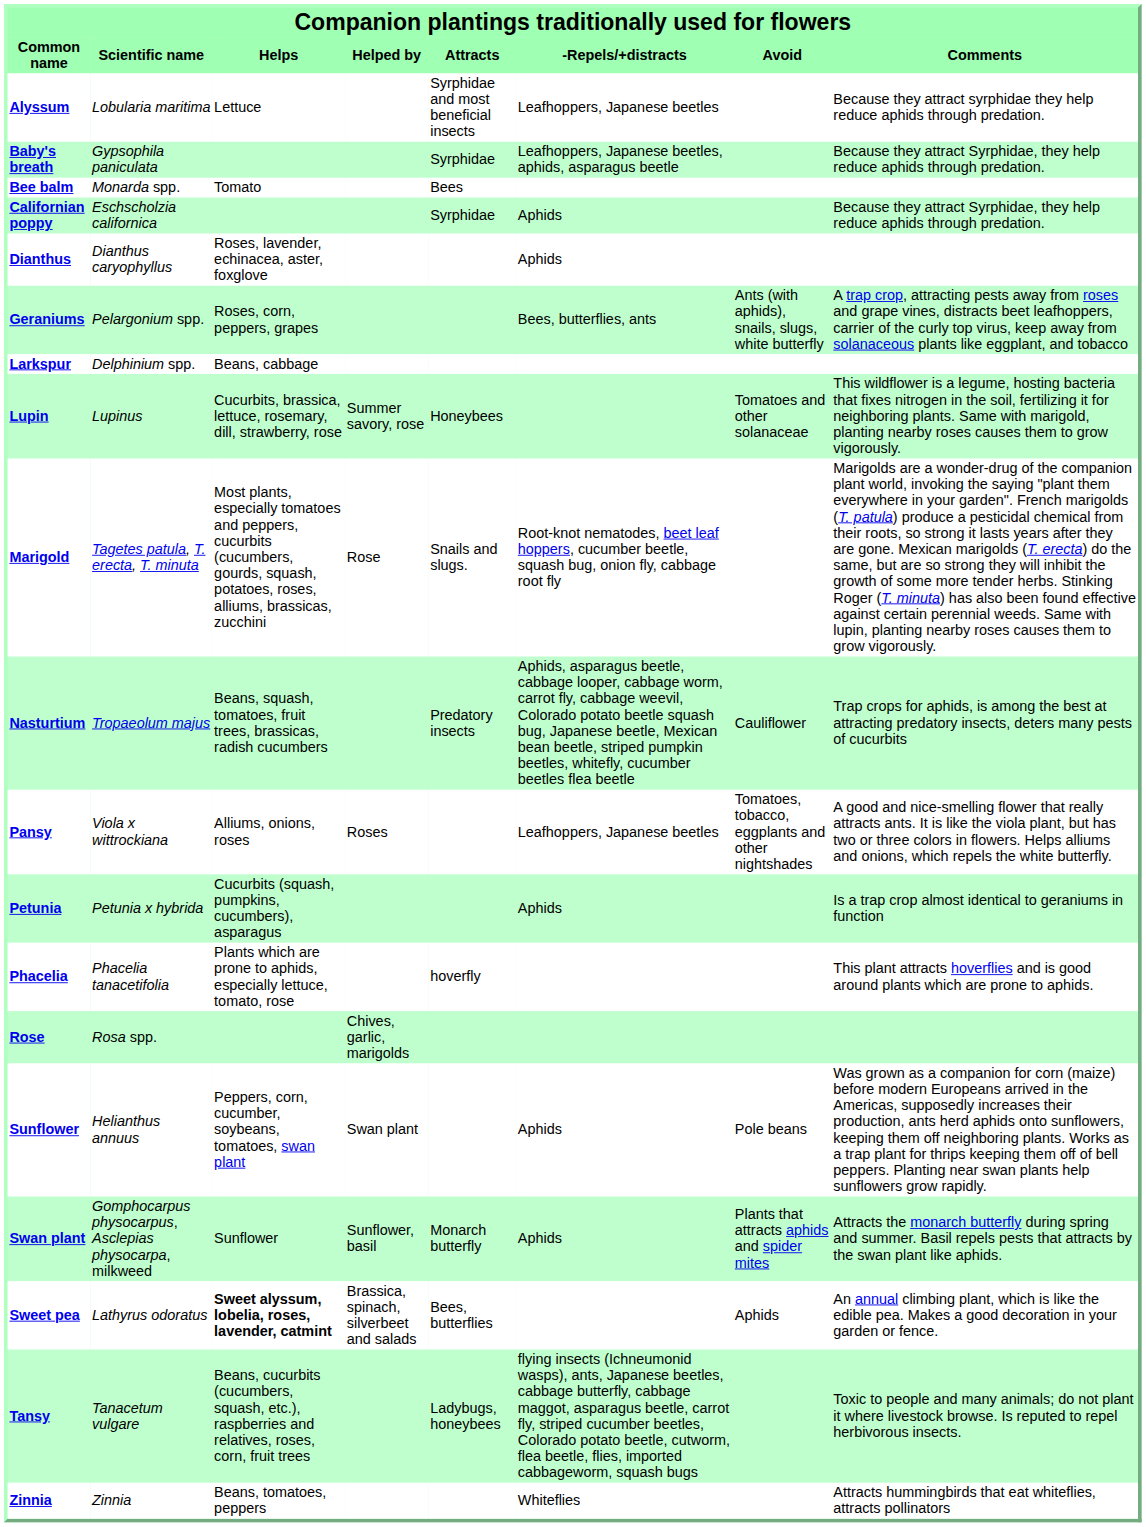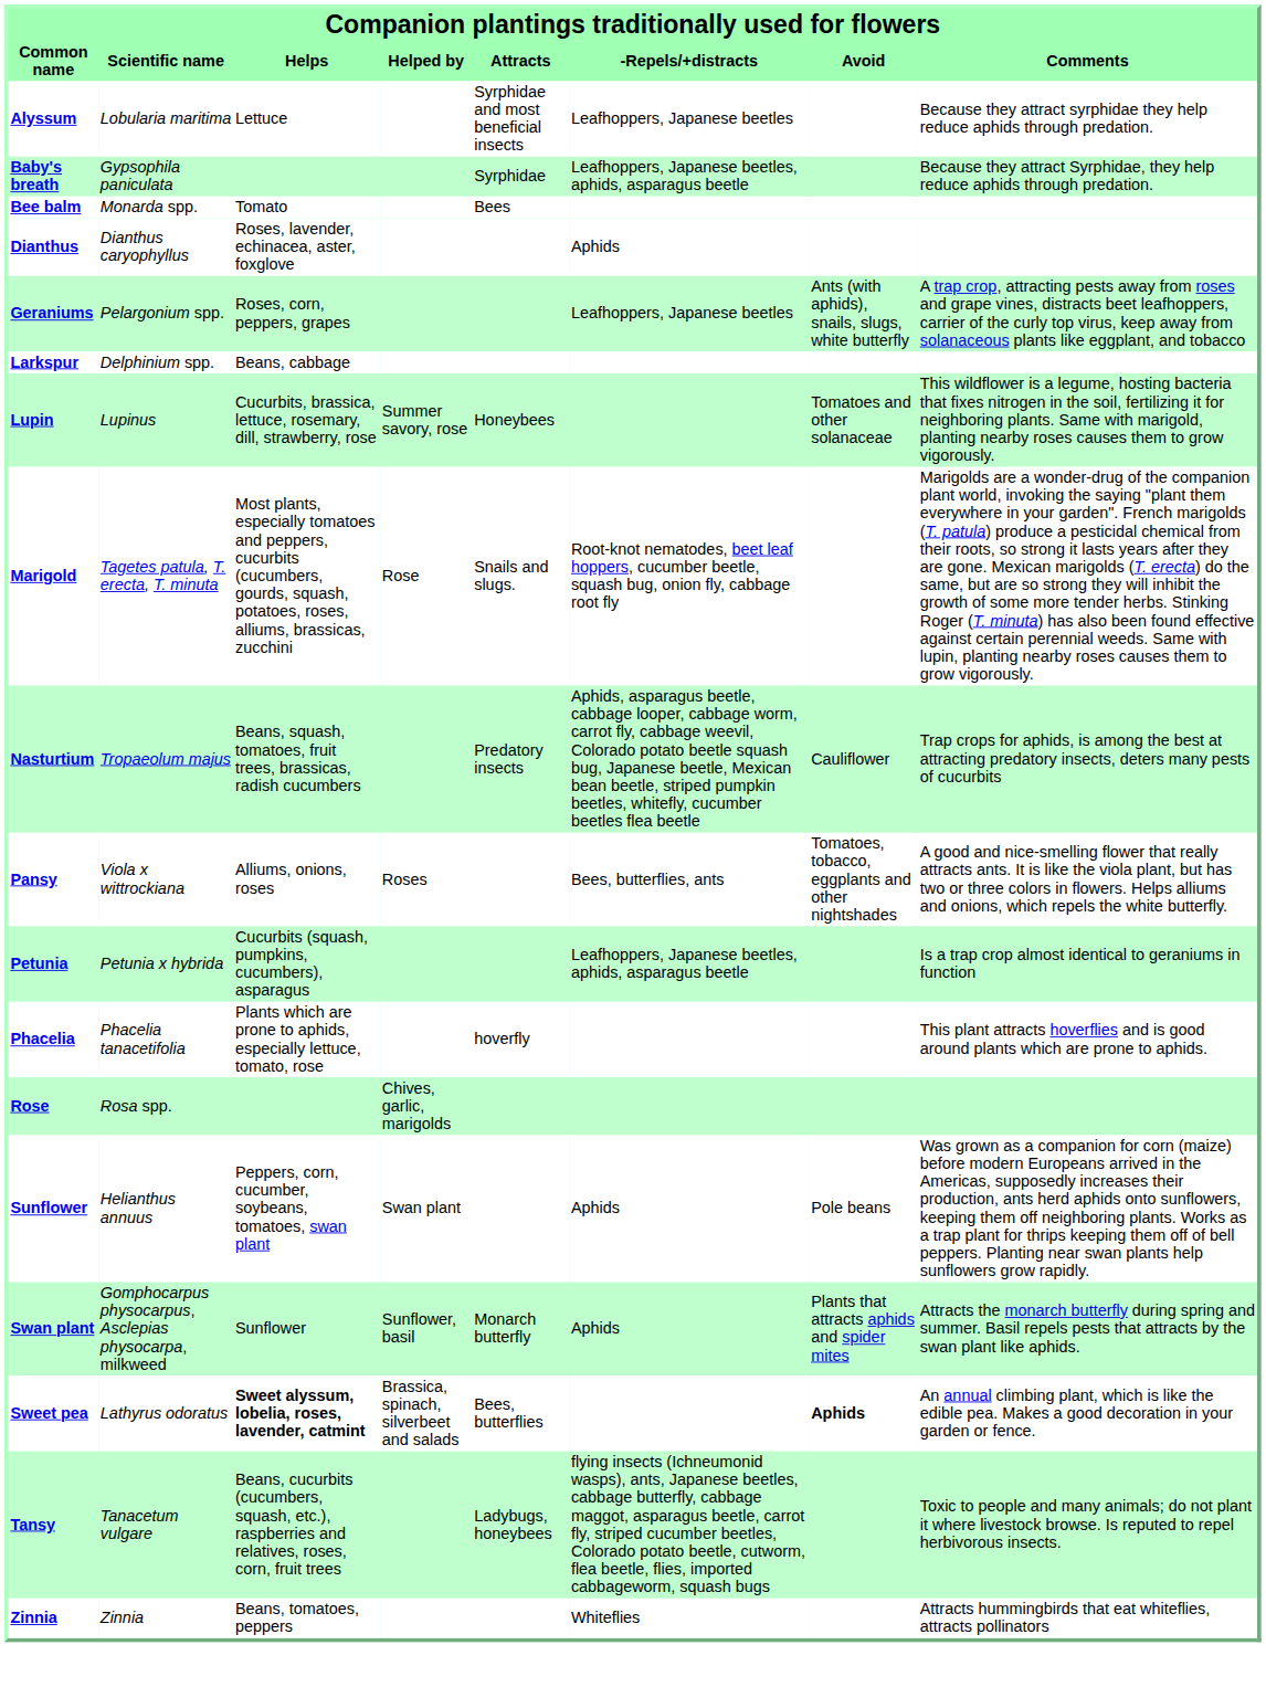 <table style="border: 4px outset #afffc0;background:#bfffcd" cellpadding="2px" cellspacing="0">
 <tr>
 <th colspan=8 style="background-color:#9fffb3;font-size:160%;">Companion plantings traditionally used for flowers</th>
 </tr>
 <tr style="background:#9fffb3">
 <th>Common name</th>
 <th>Scientific name</th>
 <th>Helps</th>
 <th>Helped by</th>
 <th>Attracts</th>
 <th>-Repels/+distracts</th>
 <th>Avoid</th>
 <th>Comments</th>
 </tr>
 <tr style="background:#ffffff">
 <td><strong><a href='#'>Alyssum</a></strong></td>
 <td><em>Lobularia maritima</em></td>
 <td>Lettuce</td>
 <td></td>
 <td>Syrphidae and most beneficial insects</td>
 <td>Leafhoppers, Japanese beetles</td>
 <td></td>
 <td>Because they attract syrphidae they help reduce aphids through predation.</td>
 </tr>
 <tr>
 <td><strong><a href='#'>Baby's breath</a></strong></td>
 <td><em>Gypsophila paniculata</em></td>
 <td></td>
 <td></td>
 <td>Syrphidae</td>
 <td>Leafhoppers, Japanese beetles, aphids, asparagus beetle</td>
 <td></td>
 <td>Because they attract Syrphidae, they help reduce aphids through predation.</td>
 </tr>
 <tr style="background:#ffffff">
 <td><strong><a href='#'>Bee balm</a></strong></td>
 <td><em>Monarda</em> spp.</td>
 <td>Tomato</td>
 <td></td>
 <td>Bees</td>
 <td></td>
 <td></td>
 <td></td>
 </tr>
-<tr>
-<td><strong><a href='#'>Californian poppy</a></strong></td>
-<td><em>Eschscholzia californica</em></td>
-<td></td>
-<td></td>
-<td>Syrphidae</td>
-<td>Aphids</td>
-<td></td>
-<td>Because they attract Syrphidae, they help reduce aphids through predation.</td>
-</tr>
 <tr style="background:#ffffff">
 <td><strong><a href='#'>Dianthus</a></strong></td>
 <td><em>Dianthus caryophyllus</em></td>
 <td>Roses, lavender, echinacea, aster, foxglove</td>
 <td></td>
 <td></td>
 <td>Aphids</td>
 <td></td>
 <td></td>
 </tr>
 <tr>
 <td><strong><a href='#'>Geraniums</a></strong></td>
 <td><em>Pelargonium</em> spp.</td>
 <td>Roses, corn, peppers, grapes</td>
 <td></td>
 <td></td>
-<td>Bees, butterflies, ants</td>
+<td>Leafhoppers, Japanese beetles</td>
 <td>Ants (with aphids), snails, slugs, white butterfly</td>
 <td>A <a href='#'>trap crop</a>, attracting pests away from <a href='#'>roses</a> and grape vines, distracts beet leafhoppers, carrier of the curly top virus, keep away from <a href='#'>solanaceous</a> plants like eggplant, and tobacco</td>
 </tr>
 <tr style="background:#ffffff">
 <td><strong><a href='#'>Larkspur</a></strong></td>
 <td><em>Delphinium</em> spp.</td>
 <td>Beans, cabbage</td>
 <td></td>
 <td></td>
 <td></td>
 <td></td>
 <td></td>
 </tr>
 <tr>
 <td><strong><a href='#'>Lupin</a></strong></td>
 <td><em>Lupinus</em></td>
 <td>Cucurbits, brassica, lettuce, rosemary, dill, strawberry, rose</td>
 <td>Summer savory, rose</td>
 <td>Honeybees</td>
 <td></td>
 <td>Tomatoes and other solanaceae</td>
 <td>This wildflower is a legume, hosting bacteria that fixes nitrogen in the soil, fertilizing it for neighboring plants. Same with marigold, planting nearby roses causes them to grow vigorously.</td>
 </tr>
 <tr style="background:#ffffff">
 <td><strong><a href='#'>Marigold</a></strong></td>
 <td><em><a href='#'>Tagetes patula</a>, <a href='#'>T. erecta</a>, <a href='#'>T. minuta</a></em></td>
 <td>Most plants, especially tomatoes and peppers, cucurbits (cucumbers, gourds, squash, potatoes, roses, alliums, brassicas, zucchini</td>
 <td>Rose</td>
 <td>Snails and slugs.</td>
 <td>Root-knot nematodes, <a href='#'>beet leaf hoppers</a>, cucumber beetle, squash bug, onion fly, cabbage root fly</td>
 <td></td>
 <td>Marigolds are a wonder-drug of the companion plant world, invoking the saying "plant them everywhere in your garden". French marigolds (<a href='#'><em>T. patula</em></a>) produce a pesticidal chemical from their roots, so strong it lasts years after they are gone. Mexican marigolds (<a href='#'><em>T. erecta</em></a>) do the same, but are so strong they will inhibit the growth of some more tender herbs. Stinking Roger (<a href='#'><em>T. minuta</em></a>) has also been found effective against certain perennial weeds. Same with lupin, planting nearby roses causes them to grow vigorously.</td>
 </tr>
 <tr>
 <td><strong><a href='#'>Nasturtium</a></strong></td>
 <td><em><a href='#'>Tropaeolum majus</a></em></td>
 <td>Beans, squash, tomatoes, fruit trees, brassicas, radish cucumbers</td>
 <td></td>
 <td>Predatory insects</td>
 <td>Aphids, asparagus beetle, cabbage looper, cabbage worm, carrot fly, cabbage weevil, Colorado potato beetle squash bug, Japanese beetle, Mexican bean beetle, striped pumpkin beetles, whitefly, cucumber beetles flea beetle</td>
 <td>Cauliflower</td>
 <td>Trap crops for aphids, is among the best at attracting predatory insects, deters many pests of cucurbits</td>
 </tr>
 <tr style="background:#ffffff">
 <td><strong><a href='#'>Pansy</a></strong></td>
 <td><em>Viola x wittrockiana</em></td>
 <td>Alliums, onions, roses</td>
 <td>Roses</td>
 <td></td>
-<td>Leafhoppers, Japanese beetles</td>
+<td>Bees, butterflies, ants</td>
 <td>Tomatoes, tobacco, eggplants and other nightshades</td>
 <td>A good and nice-smelling flower that really attracts ants. It is like the viola plant, but has two or three colors in flowers. Helps alliums and onions, which repels the white butterfly.</td>
 </tr>
 <tr>
 <td><strong><a href='#'>Petunia</a></strong></td>
 <td><em>Petunia x hybrida</em></td>
 <td>Cucurbits (squash, pumpkins, cucumbers), asparagus</td>
 <td></td>
 <td></td>
-<td>Aphids</td>
+<td>Leafhoppers, Japanese beetles, aphids, asparagus beetle</td>
 <td></td>
 <td>Is a trap crop almost identical to geraniums in function</td>
 </tr>
 <tr style="background:#ffffff">
 <td><strong><a href='#'>Phacelia</a></strong></td>
 <td><em>Phacelia tanacetifolia</em></td>
 <td>Plants which are prone to aphids, especially lettuce, tomato, rose</td>
 <td></td>
 <td>hoverfly</td>
 <td></td>
 <td></td>
 <td>This plant attracts <a href='#'>hoverflies</a> and is good around plants which are prone to aphids.</td>
 </tr>
 <tr>
 <td><strong><a href='#'>Rose</a></strong></td>
 <td><em>Rosa</em> spp.</td>
 <td></td>
 <td>Chives, garlic, marigolds</td>
 <td></td>
 <td></td>
 <td></td>
 <td></td>
 </tr>
 <tr style="background:#ffffff">
 <td><strong><a href='#'>Sunflower</a></strong></td>
 <td><em>Helianthus annuus</em></td>
 <td>Peppers, corn, cucumber, soybeans, tomatoes, <a href='#'>swan plant</a></td>
 <td>Swan plant</td>
 <td></td>
 <td>Aphids</td>
 <td>Pole beans</td>
 <td>Was grown as a companion for corn (maize) before modern Europeans arrived in the Americas, supposedly increases their production, ants herd aphids onto sunflowers, keeping them off neighboring plants. Works as a trap plant for thrips keeping them off of bell peppers. Planting near swan plants help sunflowers grow rapidly.</td>
 </tr>
 <tr>
 <td><strong><a href='#'>Swan plant</a></strong></td>
 <td><em>Gomphocarpus physocarpus</em>, <em>Asclepias physocarpa</em>, milkweed</td>
 <td>Sunflower</td>
 <td>Sunflower, basil</td>
 <td>Monarch butterfly</td>
 <td>Aphids</td>
 <td>Plants that attracts <a href='#'>aphids</a> and <a href='#'>spider mites</a></td>
 <td>Attracts the <a href='#'>monarch butterfly</a> during spring and summer. Basil repels pests that attracts by the swan plant like aphids.</td>
 </tr>
 <tr style="background:#ffffff">
 <td><strong><a href='#'>Sweet pea</a></strong></td>
 <td><em>Lathyrus odoratus</em></td>
 <td><strong>Sweet alyssum, lobelia, roses, lavender, catmint</strong></td>
 <td>Brassica, spinach, silverbeet and salads</td>
 <td>Bees, butterflies</td>
 <td></td>
-<td>Aphids</td>
+<td><strong>Aphids</strong></td>
 <td>An <a href='#'>annual</a> climbing plant, which is like the edible pea. Makes a good decoration in your garden or fence.</td>
 </tr>
 <tr>
 <td><strong><a href='#'>Tansy</a></strong></td>
 <td><em>Tanacetum vulgare</em></td>
 <td>Beans, cucurbits (cucumbers, squash, etc.), raspberries and relatives, roses, corn, fruit trees</td>
 <td></td>
 <td>Ladybugs, honeybees</td>
 <td>flying insects (Ichneumonid wasps), ants, Japanese beetles, cabbage butterfly, cabbage maggot, asparagus beetle, carrot fly, striped cucumber beetles, Colorado potato beetle, cutworm, flea beetle, flies, imported cabbageworm, squash bugs</td>
 <td></td>
 <td>Toxic to people and many animals; do not plant it where livestock browse. Is reputed to repel herbivorous insects.</td>
 </tr>
 <tr style="background:#ffffff">
 <td><strong><a href='#'>Zinnia</a></strong></td>
 <td><em>Zinnia</em></td>
 <td>Beans, tomatoes, peppers</td>
 <td></td>
 <td></td>
 <td>Whiteflies</td>
 <td></td>
 <td>Attracts hummingbirds that eat whiteflies, attracts pollinators</td>
 </tr>
 </table>
